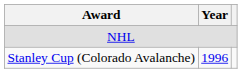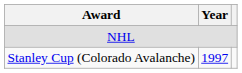 <table class="wikitable">
 <tr>
 <th>Award</th>
 <th>Year</th>
 <th></th>
 </tr>
 <tr ALIGN="center" bgcolor="#e0e0e0">
 <td colspan="3"><a href='#'>NHL</a></td>
 </tr>
 <tr>
 <td><a href='#'>Stanley Cup</a> (Colorado Avalanche)</td>
-<td><a href='#'>1996</a></td>
+<td><a href='#'>1997</a></td>
 <td></td>
 </tr>
 </table>
